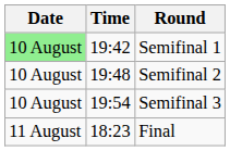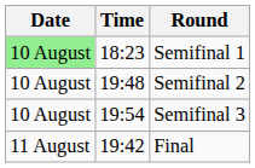 <table class="wikitable">
 <tr>
 <th>Date</th>
 <th>Time</th>
 <th>Round</th>
 </tr>
 <tr>
 <td style="background: lightgreen;">10 August</td>
-<td>19:42</td>
+<td>18:23</td>
 <td>Semifinal 1</td>
 </tr>
 <tr>
 <td>10 August</td>
 <td>19:48</td>
 <td>Semifinal 2</td>
 </tr>
 <tr>
 <td>10 August</td>
 <td>19:54</td>
 <td>Semifinal 3</td>
 </tr>
 <tr>
 <td>11 August</td>
-<td>18:23</td>
+<td>19:42</td>
 <td>Final</td>
 </tr>
 </table>
